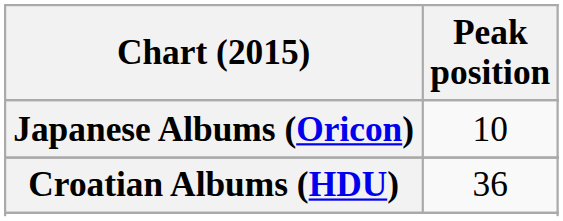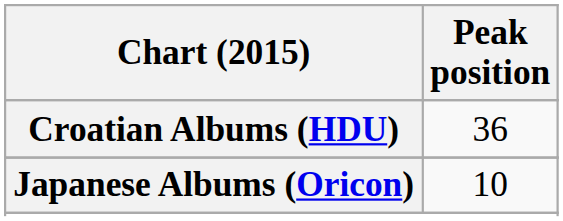 <table class="wikitable sortable plainrowheaders" style="text-align:center">
 <tr>
 <th scope="col">Chart (2015)</th>
 <th scope="col">Peak<br>position</th>
+</tr>
+<tr>
+</tr>
+<tr>
+</tr>
+<tr>
+</tr>
+<tr>
+</tr>
+<tr>
+<th scope="row">Croatian Albums (<a href='#'>HDU</a>)</th>
+<td>36</td>
+</tr>
+<tr>
+</tr>
+<tr>
+</tr>
+<tr>
+</tr>
+<tr>
+</tr>
+<tr>
 </tr>
 <tr>
 </tr>
 <tr>
 </tr>
 <tr>
 </tr>
 <tr>
 </tr>
 <tr>
 <th scope="row">Japanese Albums (<a href='#'>Oricon</a>)</th>
 <td>10</td>
 </tr>
 <tr>
 </tr>
 <tr>
 </tr>
 <tr>
 </tr>
 <tr>
 </tr>
 <tr>
 </tr>
 <tr>
 </tr>
 <tr>
 </tr>
 <tr>
 </tr>
 <tr>
 </tr>
 <tr>
-<th scope="row">Croatian Albums (<a href='#'>HDU</a>)</th>
-<td>36</td>
-</tr>
-<tr>
-</tr>
-<tr>
-</tr>
-<tr>
-</tr>
-<tr>
-</tr>
-<tr>
-</tr>
-<tr>
-</tr>
-<tr>
-</tr>
-<tr>
-</tr>
-<tr>
-</tr>
-<tr>
 </tr>
 <tr>
 </tr>
 <tr>
 </tr>
 <tr>
 </tr>
 </table>
